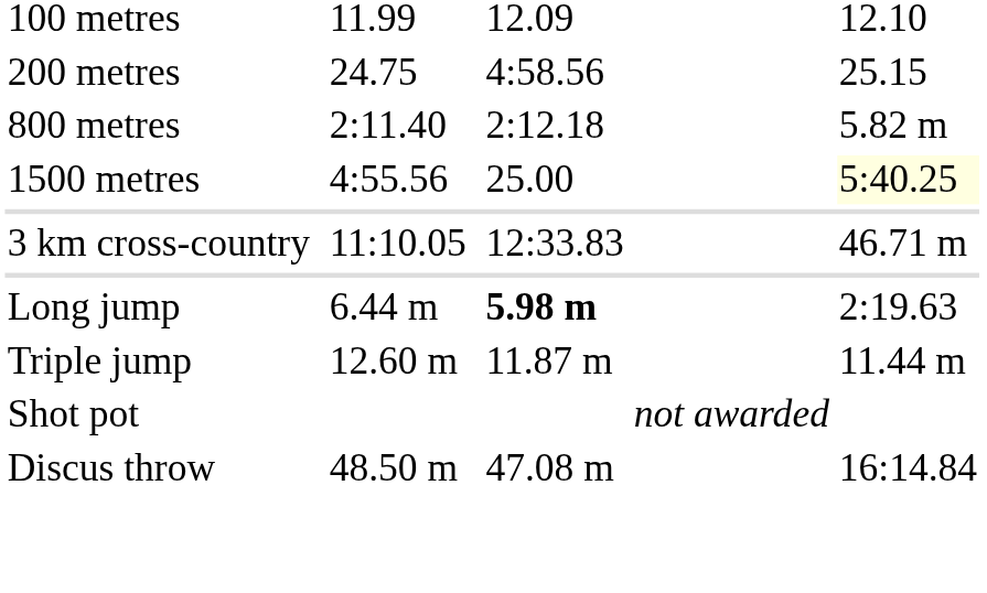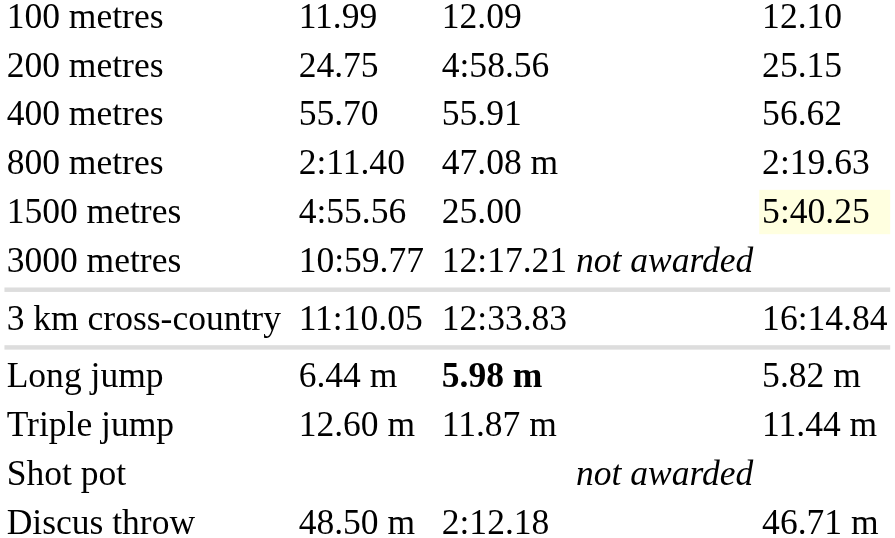 <table>
 <tr>
 <td>100 metres</td>
 <td></td>
 <td>11.99</td>
 <td></td>
 <td>12.09</td>
 <td></td>
 <td>12.10</td>
 </tr>
 <tr>
 <td>200 metres</td>
 <td></td>
 <td>24.75</td>
 <td></td>
 <td>4:58.56</td>
 <td></td>
 <td>25.15</td>
 </tr>
 <tr>
+<td>400 metres</td>
+<td></td>
+<td>55.70</td>
+<td></td>
+<td>55.91</td>
+<td></td>
+<td>56.62</td>
+</tr>
+<tr>
 <td>800 metres</td>
 <td></td>
 <td>2:11.40</td>
 <td></td>
-<td>2:12.18</td>
+<td>47.08 m</td>
 <td></td>
-<td>5.82 m</td>
+<td>2:19.63</td>
 </tr>
 <tr>
 <td>1500 metres</td>
 <td></td>
 <td>4:55.56</td>
 <td></td>
 <td>25.00</td>
 <td></td>
 <td style="background: lightyellow;">5:40.25</td>
 </tr>
 <tr>
+<td>3000 metres</td>
+<td></td>
+<td>10:59.77</td>
+<td></td>
+<td>12:17.21</td>
+<td><em>not awarded</em></td>
+<td></td>
+</tr>
+<tr>
 <td bgcolor="#dddddd" colspan="7"></td>
 </tr>
 <tr>
 <td>3 km cross-country</td>
 <td></td>
 <td>11:10.05</td>
 <td></td>
 <td>12:33.83</td>
 <td></td>
-<td>46.71 m</td>
+<td>16:14.84</td>
 </tr>
 <tr>
 <td bgcolor="#dddddd" colspan="7"></td>
 </tr>
 <tr>
 <td>Long jump</td>
 <td></td>
 <td>6.44 m</td>
 <td></td>
 <td><strong>5.98 m</strong></td>
 <td></td>
-<td>2:19.63</td>
+<td>5.82 m</td>
 </tr>
 <tr>
 <td>Triple jump</td>
 <td></td>
 <td>12.60 m</td>
 <td></td>
 <td>11.87 m</td>
 <td></td>
 <td>11.44 m</td>
 </tr>
 <tr>
 <td>Shot pot</td>
 <td></td>
 <td></td>
 <td></td>
 <td></td>
 <td><em>not awarded</em></td>
 <td></td>
 </tr>
 <tr>
 <td>Discus throw</td>
 <td></td>
 <td>48.50 m</td>
 <td></td>
-<td>47.08 m</td>
+<td>2:12.18</td>
 <td></td>
-<td>16:14.84</td>
+<td>46.71 m</td>
 </tr>
 </table>
